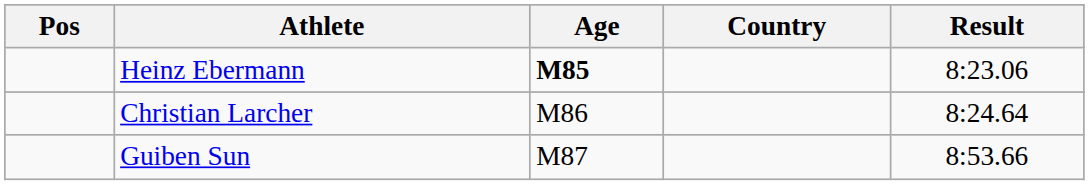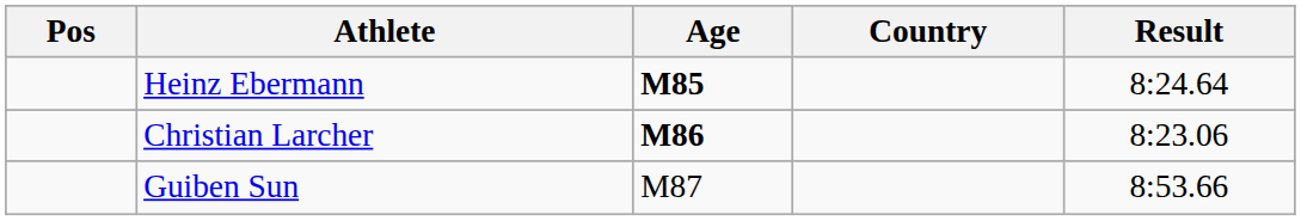 <table class="wikitable"  style="text-align:center; width:50%;">
 <tr>
 <th>Pos</th>
 <th>Athlete</th>
 <th>Age</th>
 <th>Country</th>
 <th>Result</th>
 </tr>
 <tr>
 <td align=center></td>
 <td align=left><a href='#'>Heinz Ebermann</a></td>
 <td align=left><strong>M85</strong></td>
 <td align=left></td>
-<td>8:23.06</td>
+<td>8:24.64</td>
 </tr>
 <tr>
 <td align=center></td>
 <td align=left><a href='#'>Christian Larcher</a></td>
-<td align=left>M86</td>
+<td align=left><strong>M86</strong></td>
 <td align=left></td>
-<td>8:24.64</td>
+<td>8:23.06</td>
 </tr>
 <tr>
 <td align=center></td>
 <td align=left><a href='#'>Guiben Sun</a></td>
 <td align=left>M87</td>
 <td align=left></td>
 <td>8:53.66</td>
 </tr>
 </table>
